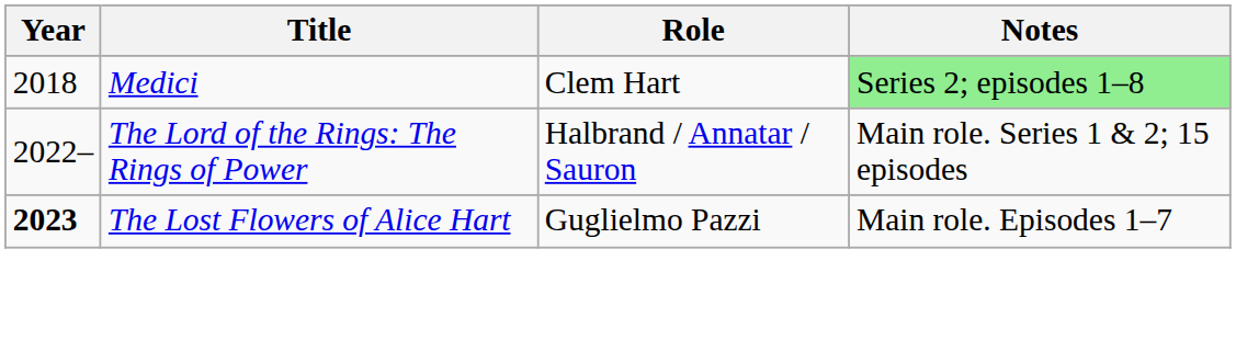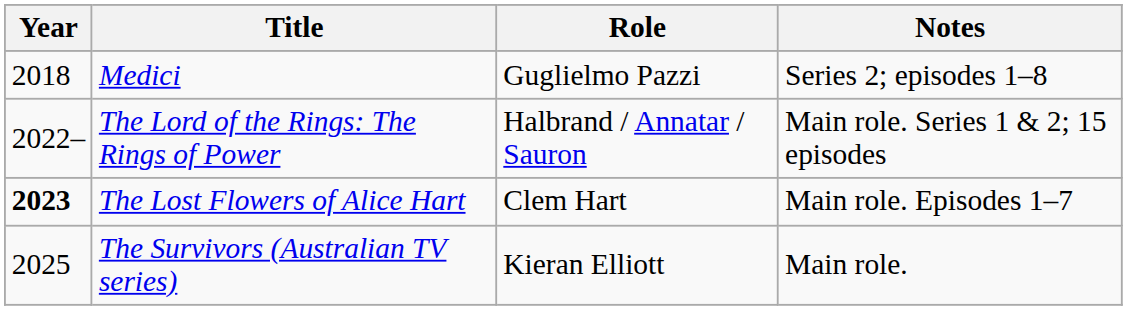 <table class="wikitable unsortable">
 <tr>
 <th scope="col">Year</th>
 <th scope="col">Title</th>
 <th scope="col">Role</th>
 <th scope="col">Notes</th>
 </tr>
 <tr>
 <td>2018</td>
 <td><em><a href='#'>Medici</a></em></td>
-<td>Clem Hart</td>
-<td style="background: lightgreen;">Series 2; episodes 1–8</td>
+<td>Guglielmo Pazzi</td>
+<td>Series 2; episodes 1–8</td>
 </tr>
 <tr>
 <td>2022–</td>
 <td><em><a href='#'>The Lord of the Rings: The Rings of Power</a></em></td>
 <td>Halbrand / <a href='#'>Annatar</a> / <a href='#'>Sauron</a></td>
 <td>Main role. Series 1 & 2; 15 episodes</td>
 </tr>
 <tr>
 <td><strong>2023</strong></td>
 <td><em><a href='#'>The Lost Flowers of Alice Hart</a></em></td>
-<td>Guglielmo Pazzi</td>
+<td>Clem Hart</td>
 <td>Main role. Episodes 1–7</td>
 </tr>
+<tr>
+<td>2025</td>
+<td><em><a href='#'>The Survivors (Australian TV series)</a></em></td>
+<td>Kieran Elliott</td>
+<td>Main role.</td>
+</tr>
 </table>
